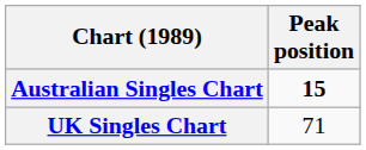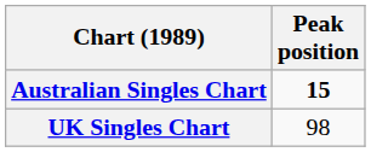 <table class="wikitable plainrowheaders" style="text-align:center">
 <tr>
 <th scope="col">Chart (1989)</th>
 <th scope="col">Peak<br>position</th>
 </tr>
 <tr>
 <th scope="row"><a href='#'>Australian Singles Chart</a></th>
 <td><strong>15</strong></td>
 </tr>
 <tr>
 <th scope="row"><a href='#'>UK Singles Chart</a></th>
-<td>71</td>
+<td>98</td>
 </tr>
 </table>
